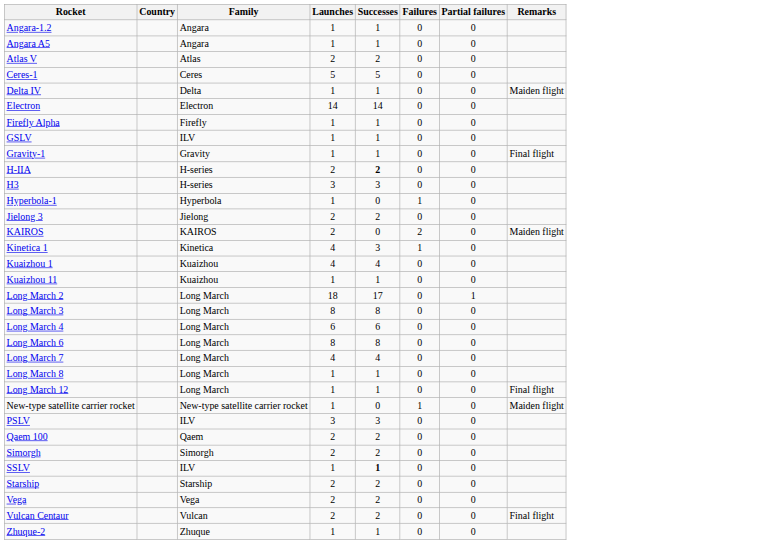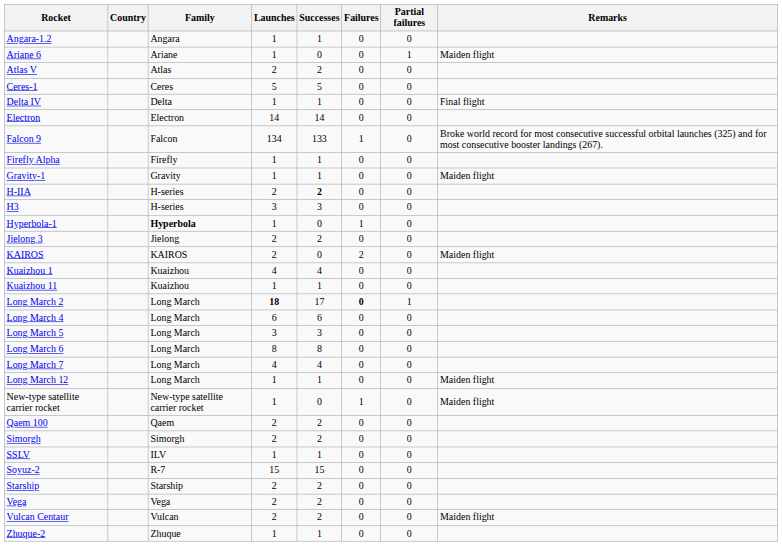 <table class="wikitable sortable collapsible collapsed" style=text-align:center>
 <tr>
 <th>Rocket</th>
 <th>Country</th>
 <th>Family</th>
 <th>Launches</th>
 <th>Successes</th>
 <th>Failures</th>
 <th>Partial failures</th>
 <th>Remarks</th>
 </tr>
 <tr>
 <td align=left><a href='#'>Angara-1.2</a></td>
 <td align=left></td>
 <td align=left>Angara</td>
 <td>1</td>
 <td>1</td>
 <td>0</td>
 <td>0</td>
 <td></td>
 </tr>
 <tr>
-<td align=left><a href='#'>Angara A5</a></td>
+<td align=left><a href='#'>Ariane 6</a></td>
 <td align=left></td>
-<td align=left>Angara</td>
-<td>1</td>
+<td align=left>Ariane</td>
 <td>1</td>
 <td>0</td>
 <td>0</td>
-<td></td>
+<td>1</td>
+<td align=left>Maiden flight</td>
 </tr>
 <tr>
 <td align=left><a href='#'>Atlas V</a></td>
 <td align=left></td>
 <td align=left>Atlas</td>
 <td>2</td>
 <td>2</td>
 <td>0</td>
 <td>0</td>
 <td></td>
 </tr>
 <tr>
 <td align=left><a href='#'>Ceres-1</a></td>
 <td align=left></td>
 <td align=left>Ceres</td>
 <td>5</td>
 <td>5</td>
 <td>0</td>
 <td>0</td>
 <td></td>
 </tr>
 <tr>
 <td align=left><a href='#'>Delta IV</a></td>
 <td align=left></td>
 <td align=left>Delta</td>
 <td>1</td>
 <td>1</td>
 <td>0</td>
 <td>0</td>
-<td align=left>Maiden flight</td>
+<td align=left>Final flight</td>
 </tr>
 <tr>
 <td align=left><a href='#'>Electron</a></td>
 <td align=left></td>
 <td align=left>Electron</td>
 <td>14</td>
 <td>14</td>
 <td>0</td>
 <td>0</td>
 <td></td>
 </tr>
 <tr>
+<td align=left><a href='#'>Falcon 9</a></td>
+<td align=left></td>
+<td align=left>Falcon</td>
+<td>134</td>
+<td>133</td>
+<td>1</td>
+<td>0</td>
+<td align=left>Broke world record for most consecutive successful orbital launches (325) and for most consecutive booster landings (267).</td>
+</tr>
+<tr>
 <td align=left><a href='#'>Firefly Alpha</a></td>
 <td align=left></td>
 <td align=left>Firefly</td>
-<td>1</td>
-<td>1</td>
-<td>0</td>
-<td>0</td>
-<td></td>
-</tr>
-<tr>
-<td align=left><a href='#'>GSLV</a></td>
-<td align=left></td>
-<td align=left>ILV</td>
 <td>1</td>
 <td>1</td>
 <td>0</td>
 <td>0</td>
 <td></td>
 </tr>
 <tr>
 <td align=left><a href='#'>Gravity-1</a></td>
 <td align=left></td>
 <td align=left>Gravity</td>
 <td>1</td>
 <td>1</td>
 <td>0</td>
 <td>0</td>
-<td align=left>Final flight</td>
+<td align=left>Maiden flight</td>
 </tr>
 <tr>
 <td align=left><a href='#'>H-IIA</a></td>
 <td align=left></td>
 <td align=left>H-series</td>
 <td>2</td>
 <td><strong>2</strong></td>
 <td>0</td>
 <td>0</td>
 <td></td>
 </tr>
 <tr>
 <td align=left><a href='#'>H3</a></td>
 <td align=left></td>
 <td align=left>H-series</td>
 <td>3</td>
 <td>3</td>
 <td>0</td>
 <td>0</td>
 <td></td>
 </tr>
 <tr>
 <td align=left><a href='#'>Hyperbola-1</a></td>
 <td align=left></td>
-<td align=left>Hyperbola</td>
+<td align=left><strong>Hyperbola</strong></td>
 <td>1</td>
 <td>0</td>
 <td>1</td>
 <td>0</td>
 <td></td>
 </tr>
 <tr>
 <td align=left><a href='#'>Jielong 3</a></td>
 <td align=left></td>
 <td align=left>Jielong</td>
 <td>2</td>
 <td>2</td>
 <td>0</td>
 <td>0</td>
 <td></td>
 </tr>
 <tr>
 <td align=left><a href='#'>KAIROS</a></td>
 <td align=left></td>
 <td align=left>KAIROS</td>
 <td>2</td>
 <td>0</td>
 <td>2</td>
 <td>0</td>
 <td align=left>Maiden flight</td>
 </tr>
 <tr>
-<td align=left><a href='#'>Kinetica 1</a></td>
-<td align=left></td>
-<td align=left>Kinetica</td>
-<td>4</td>
-<td>3</td>
-<td>1</td>
-<td>0</td>
-<td></td>
-</tr>
-<tr>
 <td align=left><a href='#'>Kuaizhou 1</a></td>
 <td align=left></td>
 <td align=left>Kuaizhou</td>
 <td>4</td>
 <td>4</td>
 <td>0</td>
 <td>0</td>
 <td></td>
 </tr>
 <tr>
 <td align=left><a href='#'>Kuaizhou 11</a></td>
 <td align=left></td>
 <td align=left>Kuaizhou</td>
 <td>1</td>
 <td>1</td>
 <td>0</td>
 <td>0</td>
 <td></td>
 </tr>
 <tr>
 <td align=left><a href='#'>Long March 2</a></td>
 <td align=left></td>
 <td align=left>Long March</td>
-<td>18</td>
+<td><strong>18</strong></td>
 <td>17</td>
-<td>0</td>
+<td><strong>0</strong></td>
 <td>1</td>
-<td></td>
-</tr>
-<tr>
-<td align=left><a href='#'>Long March 3</a></td>
-<td align=left></td>
-<td align=left>Long March</td>
-<td>8</td>
-<td>8</td>
-<td>0</td>
-<td>0</td>
 <td></td>
 </tr>
 <tr>
 <td align=left><a href='#'>Long March 4</a></td>
 <td align=left></td>
 <td align=left>Long March</td>
 <td>6</td>
 <td>6</td>
+<td>0</td>
+<td>0</td>
+<td></td>
+</tr>
+<tr>
+<td align=left><a href='#'>Long March 5</a></td>
+<td align=left></td>
+<td align=left>Long March</td>
+<td>3</td>
+<td>3</td>
 <td>0</td>
 <td>0</td>
 <td></td>
 </tr>
 <tr>
 <td align=left><a href='#'>Long March 6</a></td>
 <td align=left></td>
 <td align=left>Long March</td>
 <td>8</td>
 <td>8</td>
 <td>0</td>
 <td>0</td>
 <td></td>
 </tr>
 <tr>
 <td align=left><a href='#'>Long March 7</a></td>
 <td align=left></td>
 <td align=left>Long March</td>
 <td>4</td>
 <td>4</td>
 <td>0</td>
 <td>0</td>
 <td></td>
 </tr>
 <tr>
-<td align=left><a href='#'>Long March 8</a></td>
-<td align=left></td>
-<td align=left>Long March</td>
-<td>1</td>
-<td>1</td>
-<td>0</td>
-<td>0</td>
-<td></td>
-</tr>
-<tr>
 <td align=left><a href='#'>Long March 12</a></td>
 <td align=left></td>
 <td align=left>Long March</td>
 <td>1</td>
 <td>1</td>
 <td>0</td>
 <td>0</td>
-<td align=left>Final flight</td>
+<td align=left>Maiden flight</td>
 </tr>
 <tr>
 <td align=left>New-type satellite carrier rocket</td>
 <td align=left></td>
 <td align=left>New-type satellite carrier rocket</td>
 <td>1</td>
 <td>0</td>
 <td>1</td>
 <td>0</td>
 <td align=left>Maiden flight</td>
-</tr>
-<tr>
-<td align=left><a href='#'>PSLV</a></td>
-<td align=left></td>
-<td align=left>ILV</td>
-<td>3</td>
-<td>3</td>
-<td>0</td>
-<td>0</td>
-<td></td>
 </tr>
 <tr>
 <td align=left><a href='#'>Qaem 100</a></td>
 <td align=left></td>
 <td align=left>Qaem</td>
 <td>2</td>
 <td>2</td>
 <td>0</td>
 <td>0</td>
 <td></td>
 </tr>
 <tr>
 <td align=left><a href='#'>Simorgh</a></td>
 <td align=left></td>
 <td align=left>Simorgh</td>
 <td>2</td>
 <td>2</td>
 <td>0</td>
 <td>0</td>
 <td></td>
 </tr>
 <tr>
 <td align=left><a href='#'>SSLV</a></td>
 <td align=left></td>
 <td align=left>ILV</td>
 <td>1</td>
-<td><strong>1</strong></td>
+<td>1</td>
+<td>0</td>
+<td>0</td>
+<td></td>
+</tr>
+<tr>
+<td align=left><a href='#'>Soyuz-2</a></td>
+<td align=left></td>
+<td align=left>R-7</td>
+<td>15</td>
+<td>15</td>
 <td>0</td>
 <td>0</td>
 <td></td>
 </tr>
 <tr>
 <td align=left><a href='#'>Starship</a></td>
 <td align=left></td>
 <td align=left>Starship</td>
 <td>2</td>
 <td>2</td>
 <td>0</td>
 <td>0</td>
 <td></td>
 </tr>
 <tr>
 <td align=left><a href='#'>Vega</a></td>
 <td align=left></td>
 <td align=left>Vega</td>
 <td>2</td>
 <td>2</td>
 <td>0</td>
 <td>0</td>
 <td></td>
 </tr>
 <tr>
 <td align=left><a href='#'>Vulcan Centaur</a></td>
 <td align=left></td>
 <td align=left>Vulcan</td>
 <td>2</td>
 <td>2</td>
 <td>0</td>
 <td>0</td>
-<td align=left>Final flight</td>
+<td align=left>Maiden flight</td>
 </tr>
 <tr>
 <td align=left><a href='#'>Zhuque-2</a></td>
 <td align=left></td>
 <td align=left>Zhuque</td>
 <td>1</td>
 <td>1</td>
 <td>0</td>
 <td>0</td>
 <td></td>
 </tr>
 </table>
